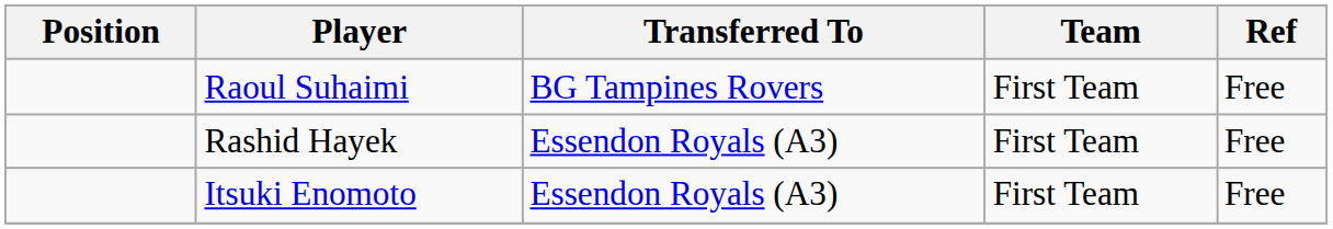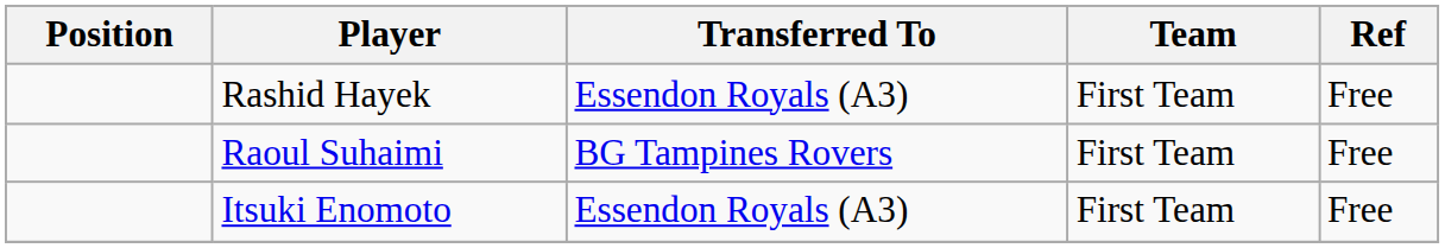 <table class="wikitable sortable" style="width:70%; text-align:center; font-size:100%; text-align:left;">
 <tr>
 <th>Position</th>
 <th>Player</th>
 <th>Transferred To</th>
 <th>Team</th>
 <th>Ref</th>
 </tr>
 <tr>
 <td></td>
-<td> <a href='#'>Raoul Suhaimi</a></td>
-<td> <a href='#'>BG Tampines Rovers</a></td>
+<td> Rashid Hayek</td>
+<td> <a href='#'>Essendon Royals</a> (A3)</td>
 <td>First Team</td>
 <td>Free</td>
 </tr>
 <tr>
 <td></td>
-<td> Rashid Hayek</td>
-<td> <a href='#'>Essendon Royals</a> (A3)</td>
+<td> <a href='#'>Raoul Suhaimi</a></td>
+<td> <a href='#'>BG Tampines Rovers</a></td>
 <td>First Team</td>
 <td>Free</td>
 </tr>
 <tr>
 <td></td>
 <td> <a href='#'>Itsuki Enomoto</a></td>
 <td> <a href='#'>Essendon Royals</a> (A3)</td>
 <td>First Team</td>
 <td>Free </td>
 </tr>
 <tr>
 </tr>
 </table>
